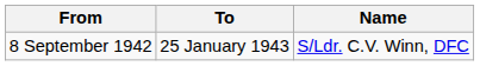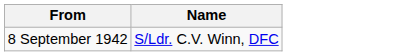 <table class="wikitable">
 <tr>
 <th>From</th>
-<th>To</th>
 <th>Name</th>
 </tr>
 <tr>
 <td>8 September 1942</td>
-<td>25 January 1943</td>
 <td><a href='#'>S/Ldr.</a> C.V. Winn, <a href='#'>DFC</a></td>
 </tr>
 </table>
